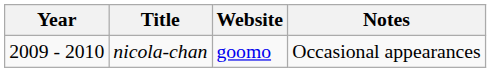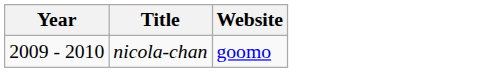 <table class="wikitable">
 <tr>
 <th>Year</th>
 <th>Title</th>
 <th>Website</th>
-<th>Notes</th>
 </tr>
 <tr>
 <td>2009 - 2010</td>
 <td><em>nicola-chan</em></td>
 <td><a href='#'>goomo</a></td>
-<td>Occasional appearances</td>
 </tr>
 </table>
